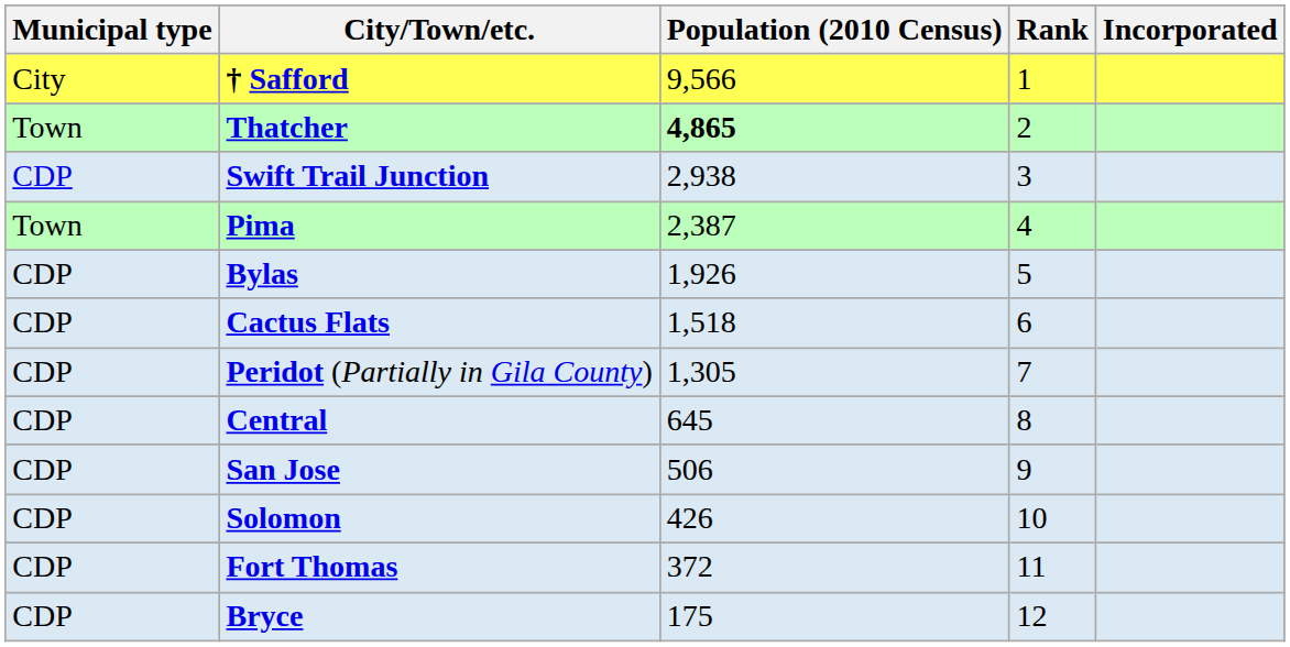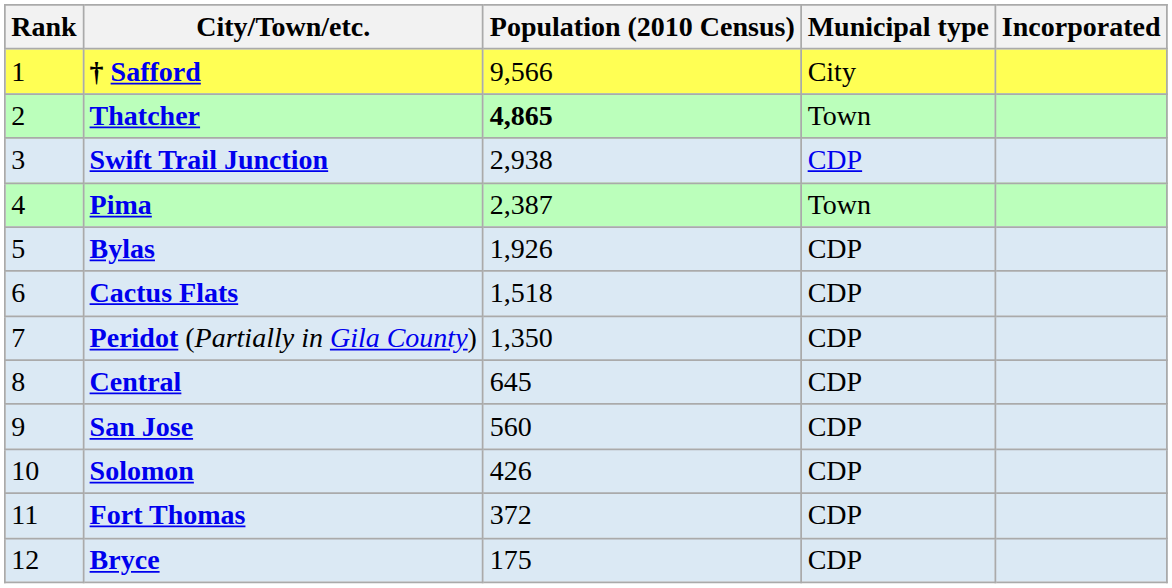 <table class="wikitable sortable">
 <tr>
-<th>Municipal type</th>
+<th>Rank</th>
 <th>City/Town/etc.</th>
 <th>Population (2010 Census)</th>
-<th>Rank</th>
+<th>Municipal type</th>
 <th>Incorporated</th>
 </tr>
 <tr style="background:#ffff54;">
-<td>City</td>
+<td>1</td>
 <td><strong>† <a href='#'>Safford</a></strong></td>
 <td>9,566</td>
-<td>1</td>
+<td>City</td>
 <td></td>
 </tr>
 <tr style="background:#bfb;">
-<td>Town</td>
+<td>2</td>
 <td><strong><a href='#'>Thatcher</a></strong></td>
 <td><strong>4,865</strong></td>
-<td>2</td>
+<td>Town</td>
 <td></td>
 </tr>
 <tr style="background:#dbe9f4;">
-<td><a href='#'>CDP</a></td>
+<td>3</td>
 <td><strong><a href='#'>Swift Trail Junction</a></strong></td>
 <td>2,938</td>
-<td>3</td>
+<td><a href='#'>CDP</a></td>
 <td></td>
 </tr>
 <tr style="background:#bfb;">
-<td>Town</td>
+<td>4</td>
 <td><strong><a href='#'>Pima</a></strong></td>
 <td>2,387</td>
-<td>4</td>
+<td>Town</td>
 <td></td>
 </tr>
 <tr style="background:#dbe9f4;">
-<td>CDP</td>
+<td>5</td>
 <td><strong><a href='#'>Bylas</a></strong></td>
 <td>1,926</td>
-<td>5</td>
+<td>CDP</td>
 <td></td>
 </tr>
 <tr style="background:#dbe9f4;">
-<td>CDP</td>
+<td>6</td>
 <td><strong><a href='#'>Cactus Flats</a></strong></td>
 <td>1,518</td>
-<td>6</td>
+<td>CDP</td>
 <td></td>
 </tr>
 <tr style="background:#dbe9f4;">
+<td>7</td>
+<td><strong><a href='#'>Peridot</a></strong> (<em>Partially in <a href='#'>Gila County</a></em>)</td>
+<td>1,350</td>
 <td>CDP</td>
-<td><strong><a href='#'>Peridot</a></strong> (<em>Partially in <a href='#'>Gila County</a></em>)</td>
-<td>1,305</td>
-<td>7</td>
 <td></td>
 </tr>
 <tr style="background:#dbe9f4;">
-<td>CDP</td>
+<td>8</td>
 <td><strong><a href='#'>Central</a></strong></td>
 <td>645</td>
-<td>8</td>
+<td>CDP</td>
 <td></td>
 </tr>
 <tr style="background:#dbe9f4;">
+<td>9</td>
+<td><strong><a href='#'>San Jose</a></strong></td>
+<td>560</td>
 <td>CDP</td>
-<td><strong><a href='#'>San Jose</a></strong></td>
-<td>506</td>
-<td>9</td>
 <td></td>
 </tr>
 <tr style="background:#dbe9f4;">
-<td>CDP</td>
+<td>10</td>
 <td><strong><a href='#'>Solomon</a></strong></td>
 <td>426</td>
-<td>10</td>
+<td>CDP</td>
 <td></td>
 </tr>
 <tr style="background:#dbe9f4;">
-<td>CDP</td>
+<td>11</td>
 <td><strong><a href='#'>Fort Thomas</a></strong></td>
 <td>372</td>
-<td>11</td>
+<td>CDP</td>
 <td></td>
 </tr>
 <tr style="background:#dbe9f4;">
-<td>CDP</td>
+<td>12</td>
 <td><strong><a href='#'>Bryce</a></strong></td>
 <td>175</td>
-<td>12</td>
+<td>CDP</td>
 <td></td>
 </tr>
 </table>
